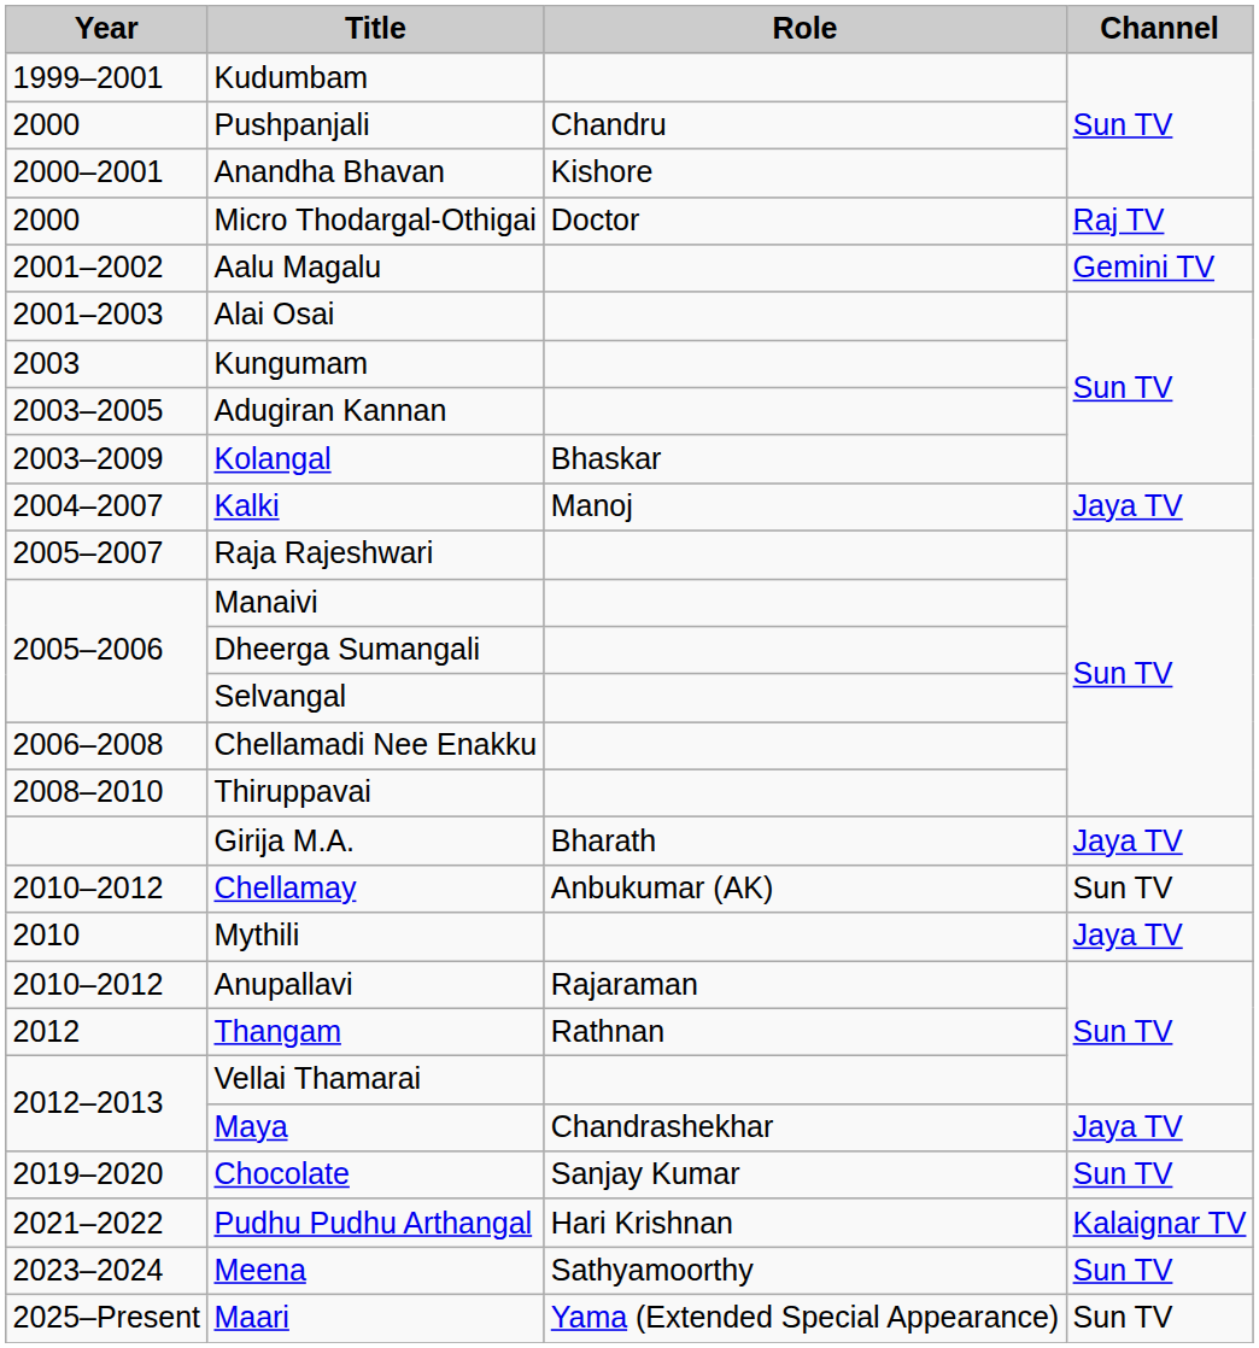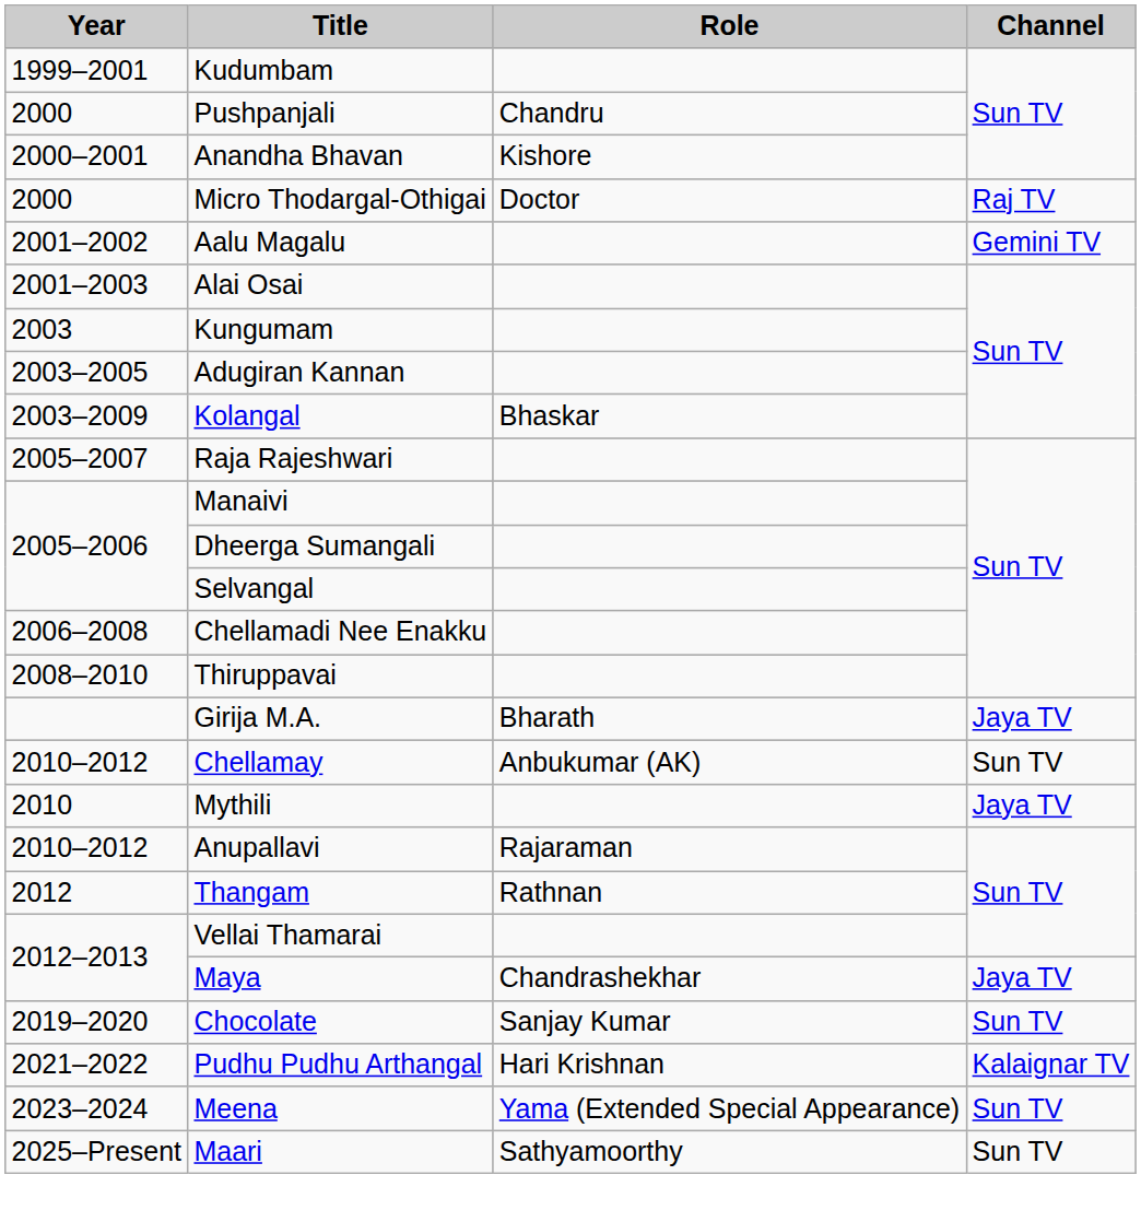 <table class="wikitable">
 <tr>
 <th style="background:#ccc;">Year</th>
 <th style="background:#ccc;">Title</th>
 <th style="background:#ccc;">Role</th>
 <th style="background:#ccc;">Channel</th>
 </tr>
 <tr>
 <td>1999–2001</td>
 <td>Kudumbam</td>
 <td></td>
 <td rowspan="3"><a href='#'>Sun TV</a></td>
 </tr>
 <tr>
 <td>2000</td>
 <td>Pushpanjali</td>
 <td>Chandru</td>
 </tr>
 <tr>
 <td>2000–2001</td>
 <td>Anandha Bhavan</td>
 <td>Kishore</td>
 </tr>
 <tr>
 <td>2000</td>
 <td>Micro Thodargal-Othigai</td>
 <td>Doctor</td>
 <td><a href='#'>Raj TV</a></td>
 </tr>
 <tr>
 <td>2001–2002</td>
 <td>Aalu Magalu</td>
 <td></td>
 <td><a href='#'>Gemini TV</a></td>
 </tr>
 <tr>
 <td>2001–2003</td>
 <td>Alai Osai</td>
 <td></td>
 <td rowspan=4><a href='#'>Sun TV</a></td>
 </tr>
 <tr>
 <td>2003</td>
 <td>Kungumam</td>
 <td></td>
 </tr>
 <tr>
 <td>2003–2005</td>
 <td>Adugiran Kannan</td>
 <td></td>
 </tr>
 <tr>
 <td>2003–2009</td>
 <td><a href='#'>Kolangal</a></td>
 <td>Bhaskar</td>
-</tr>
-<tr>
-<td>2004–2007</td>
-<td><a href='#'>Kalki</a></td>
-<td>Manoj</td>
-<td><a href='#'>Jaya TV</a></td>
 </tr>
 <tr>
 <td>2005–2007</td>
 <td>Raja Rajeshwari</td>
 <td></td>
 <td rowspan=6><a href='#'>Sun TV</a></td>
 </tr>
 <tr>
 <td rowspan=3>2005–2006</td>
 <td>Manaivi</td>
 <td></td>
 </tr>
 <tr>
 <td>Dheerga Sumangali</td>
 <td></td>
 </tr>
 <tr>
 <td>Selvangal</td>
 <td></td>
 </tr>
 <tr>
 <td>2006–2008</td>
 <td>Chellamadi Nee Enakku</td>
 <td></td>
 </tr>
 <tr>
 <td>2008–2010</td>
 <td>Thiruppavai</td>
 <td></td>
 </tr>
 <tr>
 <td></td>
 <td>Girija M.A.</td>
 <td>Bharath</td>
 <td><a href='#'>Jaya TV</a></td>
 </tr>
 <tr>
 <td>2010–2012</td>
 <td><a href='#'>Chellamay</a></td>
 <td>Anbukumar (AK)</td>
 <td>Sun TV</td>
 </tr>
 <tr>
 <td>2010</td>
 <td>Mythili</td>
 <td></td>
 <td><a href='#'>Jaya TV</a></td>
 </tr>
 <tr>
 <td>2010–2012</td>
 <td>Anupallavi</td>
 <td>Rajaraman</td>
 <td rowspan=3><a href='#'>Sun TV</a></td>
 </tr>
 <tr>
 <td>2012</td>
 <td><a href='#'>Thangam</a></td>
 <td>Rathnan</td>
 </tr>
 <tr>
 <td rowspan=2>2012–2013</td>
 <td>Vellai Thamarai</td>
 <td></td>
 </tr>
 <tr>
 <td><a href='#'>Maya</a></td>
 <td>Chandrashekhar</td>
 <td><a href='#'>Jaya TV</a></td>
 </tr>
 <tr>
 <td>2019–2020</td>
 <td><a href='#'>Chocolate</a></td>
 <td>Sanjay Kumar</td>
 <td><a href='#'>Sun TV</a></td>
 </tr>
 <tr>
 <td>2021–2022</td>
 <td><a href='#'>Pudhu Pudhu Arthangal</a></td>
 <td>Hari Krishnan</td>
 <td><a href='#'>Kalaignar TV</a></td>
 </tr>
 <tr>
 <td>2023–2024</td>
 <td><a href='#'>Meena</a></td>
-<td>Sathyamoorthy</td>
+<td><a href='#'>Yama</a> (Extended Special Appearance)</td>
 <td><a href='#'>Sun TV</a></td>
 </tr>
 <tr>
 <td>2025–Present</td>
 <td><a href='#'>Maari</a></td>
-<td><a href='#'>Yama</a> (Extended Special Appearance)</td>
+<td>Sathyamoorthy</td>
 <td>Sun TV</td>
 </tr>
 </table>
